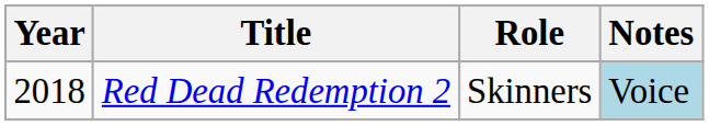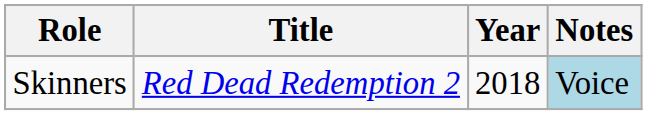 <table class="wikitable sortable">
 <tr>
+<th>Role</th>
+<th>Title</th>
 <th>Year</th>
-<th>Title</th>
-<th>Role</th>
 <th>Notes</th>
 </tr>
 <tr>
+<td>Skinners</td>
+<td><em><a href='#'>Red Dead Redemption 2</a></em></td>
 <td>2018</td>
-<td><em><a href='#'>Red Dead Redemption 2</a></em></td>
-<td>Skinners</td>
 <td style="background: lightblue;">Voice</td>
 </tr>
 </table>
